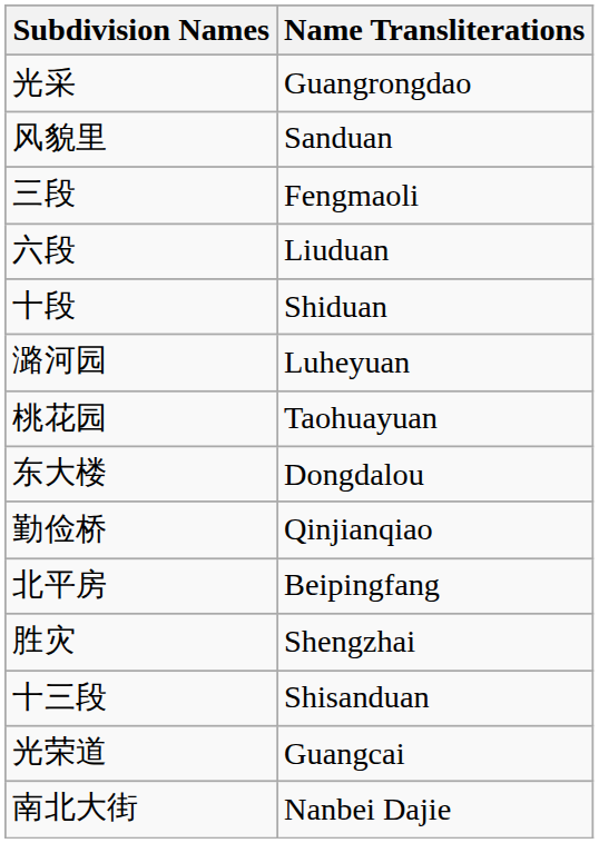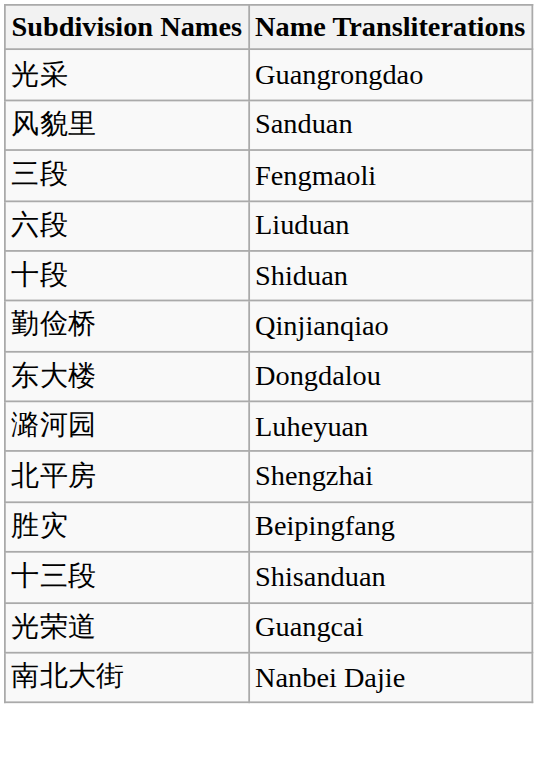 <table class="wikitable sortable">
 <tr>
 <th>Subdivision Names</th>
 <th>Name Transliterations</th>
 </tr>
 <tr>
 <td>光采</td>
 <td>Guangrongdao</td>
 </tr>
 <tr>
 <td>风貌里</td>
 <td>Sanduan</td>
 </tr>
 <tr>
 <td>三段</td>
 <td>Fengmaoli</td>
 </tr>
 <tr>
 <td>六段</td>
 <td>Liuduan</td>
 </tr>
 <tr>
 <td>十段</td>
 <td>Shiduan</td>
 </tr>
 <tr>
-<td>潞河园</td>
-<td>Luheyuan</td>
-</tr>
-<tr>
-<td>桃花园</td>
-<td>Taohuayuan</td>
+<td>勤俭桥</td>
+<td>Qinjianqiao</td>
 </tr>
 <tr>
 <td>东大楼</td>
 <td>Dongdalou</td>
 </tr>
 <tr>
-<td>勤俭桥</td>
-<td>Qinjianqiao</td>
+<td>潞河园</td>
+<td>Luheyuan</td>
 </tr>
 <tr>
 <td>北平房</td>
-<td>Beipingfang</td>
+<td>Shengzhai</td>
 </tr>
 <tr>
 <td>胜灾</td>
-<td>Shengzhai</td>
+<td>Beipingfang</td>
 </tr>
 <tr>
 <td>十三段</td>
 <td>Shisanduan</td>
 </tr>
 <tr>
 <td>光荣道</td>
 <td>Guangcai</td>
 </tr>
 <tr>
 <td>南北大街</td>
 <td>Nanbei Dajie</td>
 </tr>
 </table>
